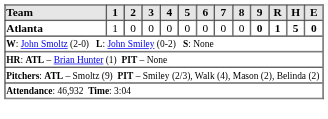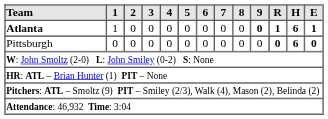 <table border="1" cellspacing="0"  style="width:450px; margin-left:3em;">
 <tr style="text-align:center; background:#e6e6e6;">
 <th style="text-align:left; width:28%;">Team</th>
 <th width=5%>1</th>
 <th width=5%>2</th>
 <th width=5%>3</th>
 <th width=5%>4</th>
 <th width=5%>5</th>
 <th width=5%>6</th>
 <th width=5%>7</th>
 <th width=5%>8</th>
 <th width=5%>9</th>
 <th width=5%>R</th>
 <th width=5%>H</th>
 <th width=5%>E</th>
 </tr>
 <tr style="text-align:center;">
 <td align=left><strong>Atlanta</strong></td>
 <td>1</td>
 <td>0</td>
 <td>0</td>
 <td>0</td>
 <td>0</td>
 <td>0</td>
 <td>0</td>
 <td>0</td>
 <td><strong>0</strong></td>
 <td><strong>1</strong></td>
-<td><strong>5</strong></td>
+<td><strong>6</strong></td>
+<td><strong>1</strong></td>
+</tr>
+<tr style="text-align:center;">
+<td align=left>Pittsburgh</td>
+<td>0</td>
+<td>0</td>
+<td>0</td>
+<td>0</td>
+<td>0</td>
+<td>0</td>
+<td>0</td>
+<td>0</td>
+<td>0</td>
+<td><strong>0</strong></td>
+<td><strong>6</strong></td>
 <td><strong>0</strong></td>
 </tr>
 <tr style="text-align:left;">
 <td colspan=13><small><strong>W</strong>: <a href='#'>John Smoltz</a> (2-0)   <strong>L</strong>: <a href='#'>John Smiley</a> (0-2)   <strong>S</strong>: None</small></td>
 </tr>
 <tr style="text-align:left;">
 <td colspan=13><small><strong>HR</strong>: <strong>ATL</strong> – <a href='#'>Brian Hunter</a> (1)  <strong>PIT</strong> – None</small></td>
 </tr>
 <tr style="text-align:left;">
 <td colspan=13><small><strong>Pitchers</strong>: <strong>ATL</strong> – Smoltz (9)  <strong>PIT</strong> – Smiley (2/3), Walk (4), Mason (2), Belinda (2)</small></td>
 </tr>
 <tr style="text-align:left;">
 <td colspan=13><small><strong>Attendance</strong>: 46,932  <strong>Time</strong>: 3:04</small></td>
 </tr>
 </table>
